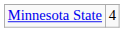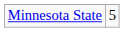 <table class="wikitable sortable">
 <tr>
 </tr>
 <tr>
 <td><a href='#'>Minnesota State</a></td>
-<td align=center>4</td>
+<td align=center>5</td>
 </tr>
 </table>
